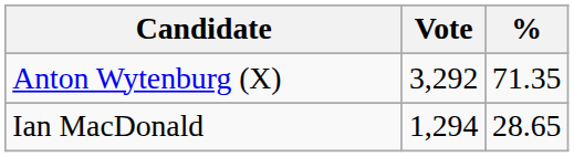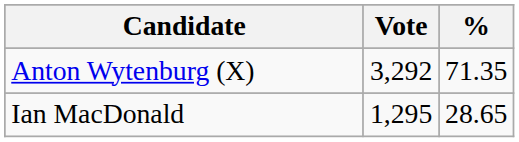 <table class="wikitable">
 <tr>
 <th bgcolor="#DDDDFF" width="200px">Candidate</th>
 <th bgcolor="#DDDDFF">Vote</th>
 <th bgcolor="#DDDDFF">%</th>
 </tr>
 <tr>
 <td><a href='#'>Anton Wytenburg</a> (X)</td>
 <td>3,292</td>
 <td>71.35</td>
 </tr>
 <tr>
 <td>Ian MacDonald</td>
-<td>1,294</td>
+<td>1,295</td>
 <td>28.65</td>
 </tr>
 </table>
